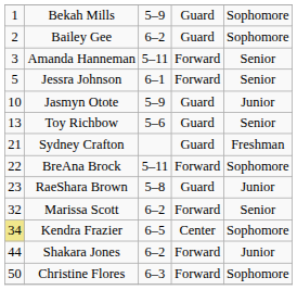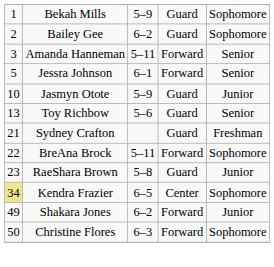 <table class="wikitable" style="text-align:center">
 <tr>
 </tr>
 <tr>
 <td>1</td>
 <td>Bekah Mills</td>
 <td>5–9</td>
 <td>Guard</td>
 <td>Sophomore</td>
 </tr>
 <tr>
 <td>2</td>
 <td>Bailey Gee</td>
 <td>6–2</td>
 <td>Guard</td>
 <td>Sophomore</td>
 </tr>
 <tr>
 <td>3</td>
 <td>Amanda Hanneman</td>
 <td>5–11</td>
 <td>Forward</td>
 <td>Senior</td>
 </tr>
 <tr>
 <td>5</td>
 <td>Jessra Johnson</td>
 <td>6–1</td>
 <td>Forward</td>
 <td>Senior</td>
 </tr>
 <tr>
 <td>10</td>
 <td>Jasmyn Otote</td>
 <td>5–9</td>
 <td>Guard</td>
 <td>Junior</td>
 </tr>
 <tr>
 <td>13</td>
 <td>Toy Richbow</td>
 <td>5–6</td>
 <td>Guard</td>
 <td>Senior</td>
 </tr>
 <tr>
 <td>21</td>
 <td>Sydney Crafton</td>
 <td></td>
 <td>Guard</td>
 <td>Freshman</td>
 </tr>
 <tr>
 <td>22</td>
 <td>BreAna Brock</td>
 <td>5–11</td>
 <td>Forward</td>
 <td>Sophomore</td>
 </tr>
 <tr>
 <td>23</td>
 <td>RaeShara Brown</td>
 <td>5–8</td>
 <td>Guard</td>
 <td>Junior</td>
 </tr>
 <tr>
-<td>32</td>
-<td>Marissa Scott</td>
-<td>6–2</td>
-<td>Forward</td>
-<td>Senior</td>
-</tr>
-<tr>
 <td style="background: khaki;">34</td>
 <td>Kendra Frazier</td>
 <td>6–5</td>
 <td>Center</td>
 <td>Sophomore</td>
 </tr>
 <tr>
-<td>44</td>
+<td>49</td>
 <td>Shakara Jones</td>
 <td>6–2</td>
 <td>Forward</td>
 <td>Junior</td>
 </tr>
 <tr>
 <td>50</td>
 <td>Christine Flores</td>
 <td>6–3</td>
 <td>Forward</td>
 <td>Sophomore</td>
 </tr>
 <tr>
 </tr>
 </table>
